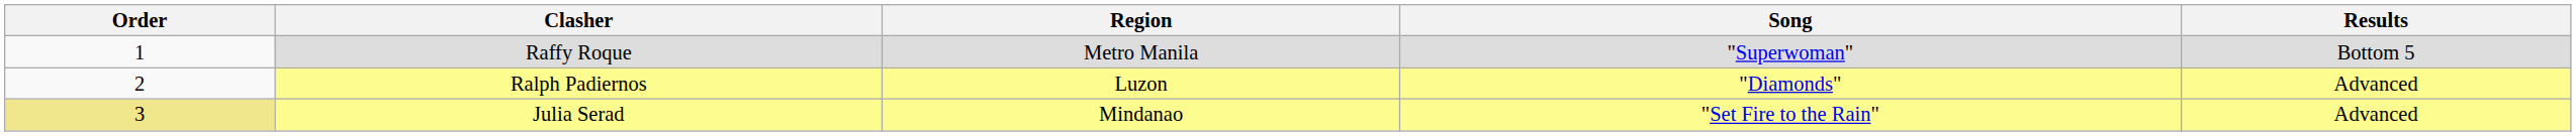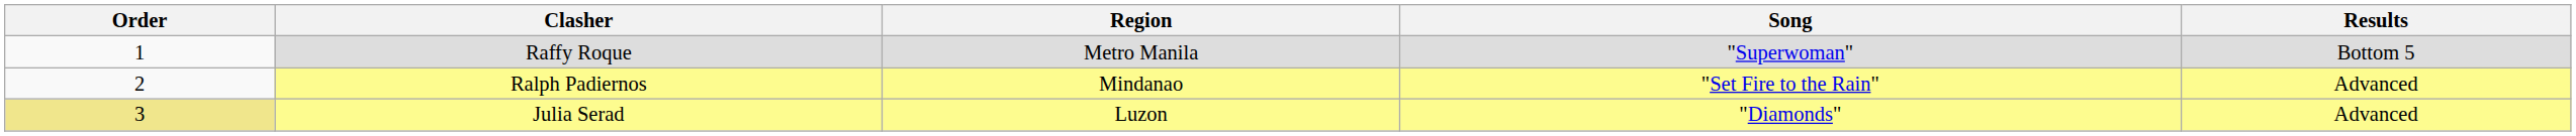 <table class="wikitable" style="text-align:center; line-height:17px; width:100%;">
 <tr>
 <th>Order</th>
 <th>Clasher</th>
 <th>Region</th>
 <th>Song</th>
 <th>Results</th>
 </tr>
 <tr>
 <td>1</td>
 <td style="background:#ddd;">Raffy Roque</td>
 <td style="background:#ddd;">Metro Manila</td>
 <td style="background:#ddd;">"<a href='#'>Superwoman</a>"</td>
 <td style="background:#ddd;">Bottom 5</td>
 </tr>
 <tr>
 <td>2</td>
 <td style="background:#fdfc8f;">Ralph Padiernos</td>
-<td style="background:#fdfc8f;">Luzon</td>
-<td style="background:#fdfc8f;">"<a href='#'>Diamonds</a>"</td>
+<td style="background:#fdfc8f;">Mindanao</td>
+<td style="background:#fdfc8f;">"<a href='#'>Set Fire to the Rain</a>"</td>
 <td style="background:#fdfc8f;">Advanced</td>
 </tr>
 <tr>
 <td style="background: khaki;">3</td>
 <td style="background:#fdfc8f;">Julia Serad</td>
-<td style="background:#fdfc8f;">Mindanao</td>
-<td style="background:#fdfc8f;">"<a href='#'>Set Fire to the Rain</a>"</td>
+<td style="background:#fdfc8f;">Luzon</td>
+<td style="background:#fdfc8f;">"<a href='#'>Diamonds</a>"</td>
 <td style="background:#fdfc8f;">Advanced</td>
 </tr>
 </table>
